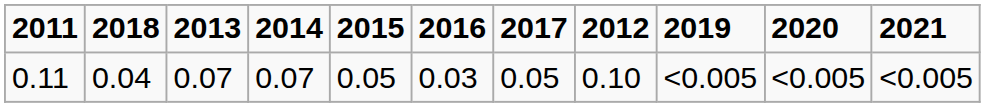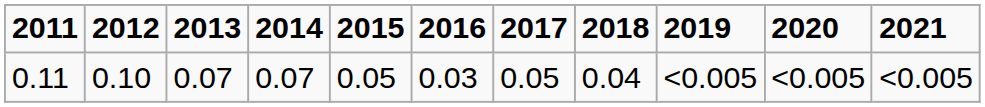 <table class="wikitable" border="1">
 <tr>
 <td><strong>2011</strong></td>
-<td><strong>2018</strong></td>
+<td><strong>2012</strong></td>
 <td><strong>2013</strong></td>
 <td><strong>2014</strong></td>
 <td><strong>2015</strong></td>
 <td><strong>2016</strong></td>
 <td><strong>2017</strong></td>
-<td><strong>2012</strong></td>
+<td><strong>2018</strong></td>
 <td><strong>2019</strong></td>
 <td><strong>2020</strong></td>
 <td><strong>2021</strong></td>
 </tr>
 <tr>
 <td>0.11</td>
-<td>0.04</td>
+<td>0.10</td>
 <td>0.07</td>
 <td>0.07</td>
 <td>0.05</td>
 <td>0.03</td>
 <td>0.05</td>
-<td>0.10</td>
+<td>0.04</td>
 <td><0.005</td>
 <td><0.005</td>
 <td><0.005</td>
 </tr>
 </table>
